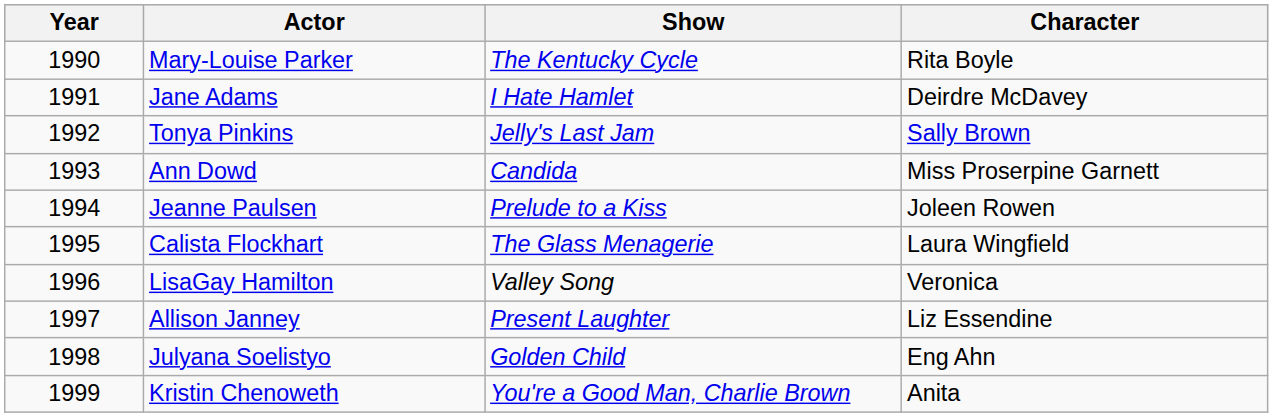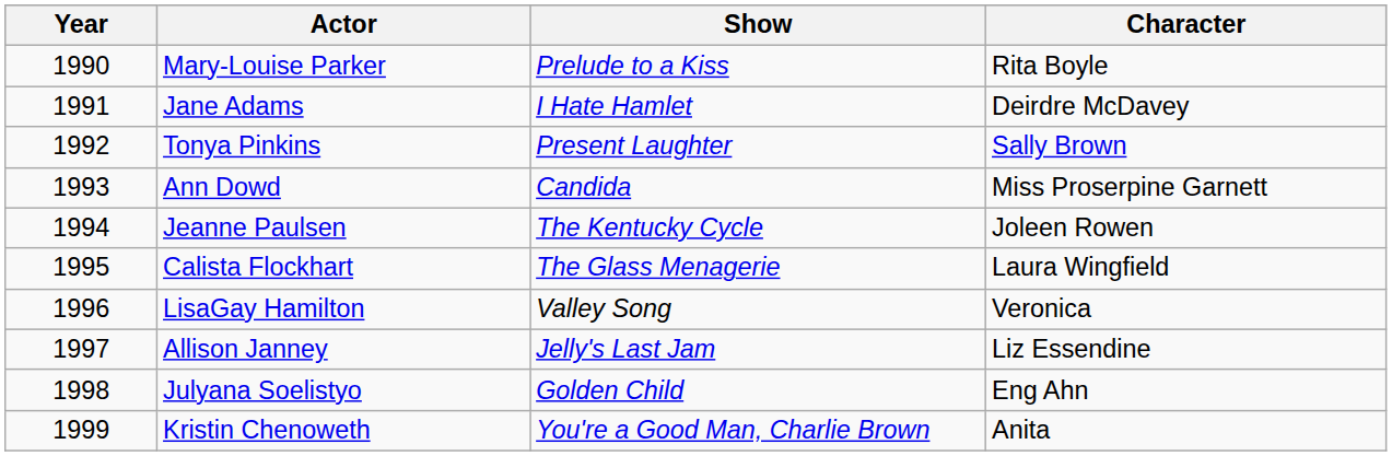 <table class="wikitable" style="width:98%;">
 <tr style="background:#bebebe;">
 <th style="width:11%;">Year</th>
 <th style="width:27%;">Actor</th>
 <th style="width:33%;">Show</th>
 <th style="width:29%;">Character</th>
 </tr>
 <tr>
 <td align="center">1990</td>
 <td><a href='#'>Mary-Louise Parker</a></td>
-<td><em><a href='#'>The Kentucky Cycle</a></em></td>
+<td><em><a href='#'>Prelude to a Kiss</a></em></td>
 <td>Rita Boyle</td>
 </tr>
 <tr>
 <td align="center">1991</td>
 <td><a href='#'>Jane Adams</a></td>
 <td><em><a href='#'>I Hate Hamlet</a></em></td>
 <td>Deirdre McDavey</td>
 </tr>
 <tr>
 <td align="center">1992</td>
 <td><a href='#'>Tonya Pinkins</a></td>
-<td><em><a href='#'>Jelly's Last Jam</a></em></td>
+<td><em><a href='#'>Present Laughter</a></em></td>
 <td><a href='#'>Sally Brown</a></td>
 </tr>
 <tr>
 <td align="center">1993</td>
 <td><a href='#'>Ann Dowd</a></td>
 <td><em><a href='#'>Candida</a></em></td>
 <td>Miss Proserpine Garnett</td>
 </tr>
 <tr>
 <td align="center">1994</td>
 <td><a href='#'>Jeanne Paulsen</a></td>
-<td><em><a href='#'>Prelude to a Kiss</a></em></td>
+<td><em><a href='#'>The Kentucky Cycle</a></em></td>
 <td>Joleen Rowen</td>
 </tr>
 <tr>
 <td align="center">1995</td>
 <td><a href='#'>Calista Flockhart</a></td>
 <td><em><a href='#'>The Glass Menagerie</a></em></td>
 <td>Laura Wingfield</td>
 </tr>
 <tr>
 <td align="center">1996</td>
 <td><a href='#'>LisaGay Hamilton</a></td>
 <td><em>Valley Song</em></td>
 <td>Veronica</td>
 </tr>
 <tr>
 <td align="center">1997</td>
 <td><a href='#'>Allison Janney</a></td>
-<td><em><a href='#'>Present Laughter</a></em></td>
+<td><em><a href='#'>Jelly's Last Jam</a></em></td>
 <td>Liz Essendine</td>
 </tr>
 <tr>
 <td align="center">1998</td>
 <td><a href='#'>Julyana Soelistyo</a></td>
 <td><em><a href='#'>Golden Child</a></em></td>
 <td>Eng Ahn</td>
 </tr>
 <tr>
 <td align="center">1999</td>
 <td><a href='#'>Kristin Chenoweth</a></td>
 <td><em><a href='#'>You're a Good Man, Charlie Brown</a></em></td>
 <td>Anita</td>
 </tr>
 </table>
